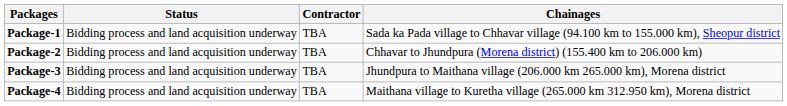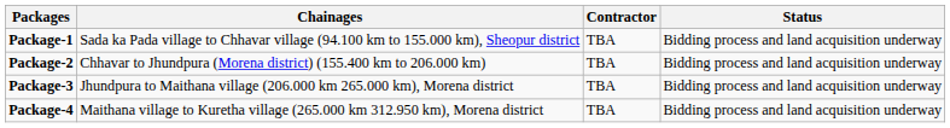 <table class= 'wikitable sortable'>
 <tr>
 <th>Packages</th>
+<th>Chainages</th>
+<th>Contractor</th>
 <th>Status</th>
-<th>Contractor</th>
-<th>Chainages</th>
 </tr>
 <tr>
 <td><strong>Package-1</strong></td>
+<td>Sada ka Pada village to Chhavar village (94.100 km to 155.000 km), <a href='#'>Sheopur district</a></td>
+<td>TBA</td>
 <td>Bidding process and land acquisition underway</td>
-<td>TBA</td>
-<td>Sada ka Pada village to Chhavar village (94.100 km to 155.000 km), <a href='#'>Sheopur district</a></td>
 </tr>
 <tr>
 <td><strong>Package-2</strong></td>
+<td>Chhavar to Jhundpura (<a href='#'>Morena district</a>) (155.400 km to 206.000 km)</td>
+<td>TBA</td>
 <td>Bidding process and land acquisition underway</td>
-<td>TBA</td>
-<td>Chhavar to Jhundpura (<a href='#'>Morena district</a>) (155.400 km to 206.000 km)</td>
 </tr>
 <tr>
 <td><strong>Package-3</strong></td>
+<td>Jhundpura to Maithana village (206.000 km 265.000 km), Morena district</td>
+<td>TBA</td>
 <td>Bidding process and land acquisition underway</td>
-<td>TBA</td>
-<td>Jhundpura to Maithana village (206.000 km 265.000 km), Morena district</td>
 </tr>
 <tr>
 <td><strong>Package-4</strong></td>
+<td>Maithana village to Kuretha village (265.000 km 312.950 km), Morena district</td>
+<td>TBA</td>
 <td>Bidding process and land acquisition underway</td>
-<td>TBA</td>
-<td>Maithana village to Kuretha village (265.000 km 312.950 km), Morena district</td>
 </tr>
 </table>
